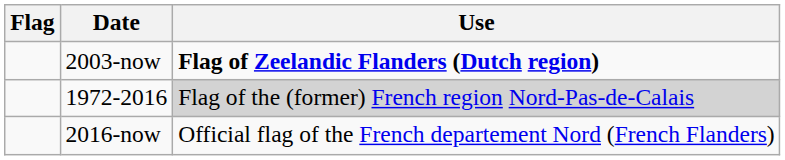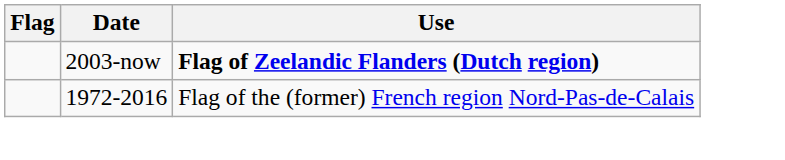 <table class="wikitable">
 <tr>
 <th>Flag</th>
 <th>Date</th>
 <th>Use</th>
 </tr>
 <tr>
 <td></td>
 <td>2003-now</td>
 <td><strong>Flag of <a href='#'>Zeelandic Flanders</a> (<a href='#'>Dutch</a> <a href='#'>region</a>)</strong></td>
 </tr>
 <tr>
 <td></td>
 <td>1972-2016</td>
-<td style="background: lightgrey;">Flag of the (former) <a href='#'>French region</a> <a href='#'>Nord-Pas-de-Calais</a></td>
-</tr>
-<tr>
-<td></td>
-<td>2016-now</td>
-<td>Official flag of the <a href='#'>French departement Nord</a> (<a href='#'>French Flanders</a>)</td>
+<td>Flag of the (former) <a href='#'>French region</a> <a href='#'>Nord-Pas-de-Calais</a></td>
 </tr>
 </table>
